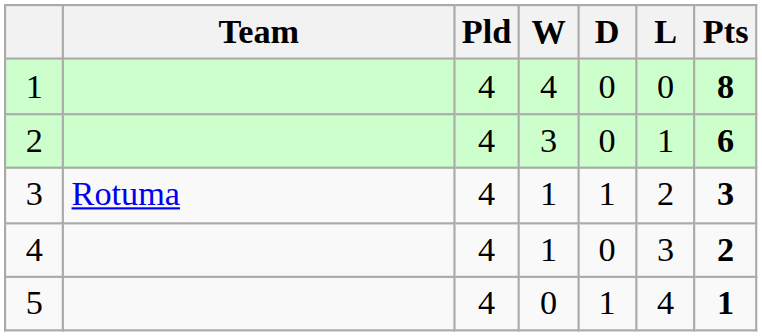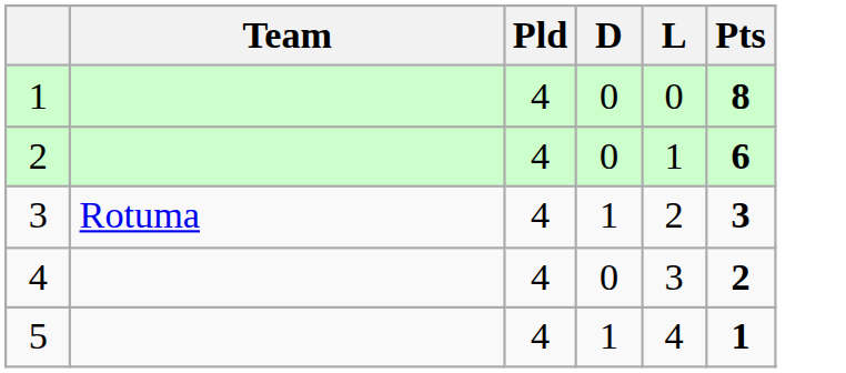 <table class="wikitable" style="text-align:center;">
 <tr>
 <th width=20 abbr="Position"></th>
 <th width=175>Team</th>
 <th width=20 abbr="Played">Pld</th>
-<th width=20 abbr="Won">W</th>
 <th width=20 abbr="Drawn">D</th>
 <th width=20 abbr="Lost">L</th>
 <th width=20 abbr="Points">Pts</th>
 </tr>
 <tr style="background: #ccffcc;">
 <td>1</td>
 <td style="text-align:left;"></td>
-<td>4</td>
 <td>4</td>
 <td>0</td>
 <td>0</td>
 <td><strong>8</strong></td>
 </tr>
 <tr style="background: #ccffcc;">
 <td>2</td>
 <td style="text-align:left;"></td>
 <td>4</td>
-<td>3</td>
 <td>0</td>
 <td>1</td>
 <td><strong>6</strong></td>
 </tr>
 <tr>
 <td>3</td>
 <td style="text-align:left;"><a href='#'>Rotuma</a></td>
 <td>4</td>
 <td>1</td>
-<td>1</td>
 <td>2</td>
 <td><strong>3</strong></td>
 </tr>
 <tr>
 <td>4</td>
 <td style="text-align:left;"></td>
 <td>4</td>
-<td>1</td>
 <td>0</td>
 <td>3</td>
 <td><strong>2</strong></td>
 </tr>
 <tr>
 <td>5</td>
 <td style="text-align:left;"></td>
 <td>4</td>
-<td>0</td>
 <td>1</td>
 <td>4</td>
 <td><strong>1</strong></td>
 </tr>
 </table>
